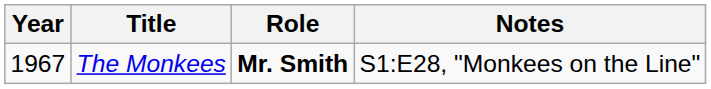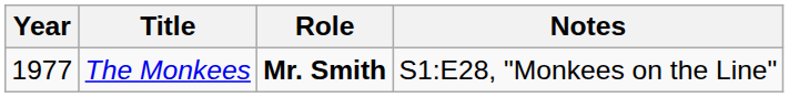 <table class="wikitable">
 <tr>
 <th>Year</th>
 <th>Title</th>
 <th>Role</th>
 <th>Notes</th>
 </tr>
 <tr>
-<td>1967</td>
+<td>1977</td>
 <td><em><a href='#'>The Monkees</a></em></td>
 <td><strong>Mr. Smith</strong></td>
 <td>S1:E28, "Monkees on the Line"</td>
 </tr>
 </table>
